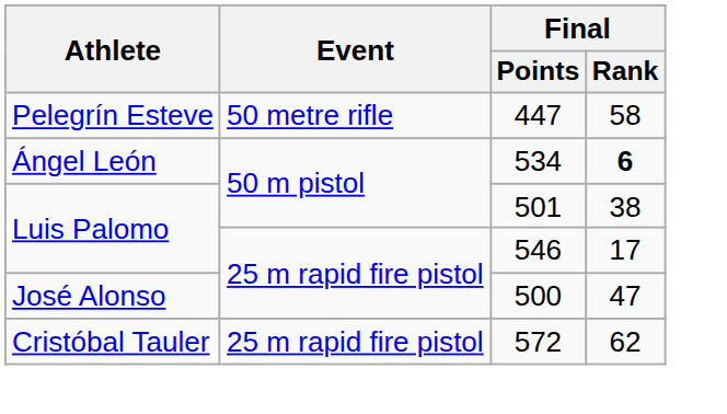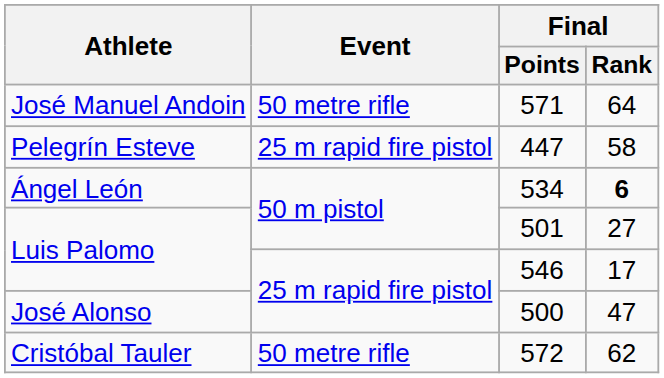 <table class="wikitable" style="font-size:90%">
 <tr>
 <th rowspan="2">Athlete</th>
 <th rowspan="2">Event</th>
 <th colspan=2>Final</th>
 </tr>
 <tr style="font-size:95%">
 <th>Points</th>
 <th>Rank</th>
 </tr>
 <tr align=center>
+<td align=left><a href='#'>José Manuel Andoin</a></td>
+<td align=left><a href='#'>50 metre rifle</a></td>
+<td>571</td>
+<td>64</td>
+</tr>
+<tr align=center>
 <td align=left><a href='#'>Pelegrín Esteve</a></td>
-<td align=left><a href='#'>50 metre rifle</a></td>
+<td align=left><a href='#'>25 m rapid fire pistol</a></td>
 <td>447</td>
 <td>58</td>
 </tr>
 <tr align=center>
 <td align=left><a href='#'>Ángel León</a></td>
 <td align=left rowspan=2><a href='#'>50 m pistol</a></td>
 <td>534</td>
 <td><strong>6</strong></td>
 </tr>
 <tr align=center>
 <td align=left rowspan=2><a href='#'>Luis Palomo</a></td>
 <td>501</td>
-<td>38</td>
+<td>27</td>
 </tr>
 <tr align=center>
 <td align=left rowspan=2><a href='#'>25 m rapid fire pistol</a></td>
 <td>546</td>
 <td>17</td>
 </tr>
 <tr align=center>
 <td align=left><a href='#'>José Alonso</a></td>
 <td>500</td>
 <td>47</td>
 </tr>
 <tr align=center>
 <td align=left><a href='#'>Cristóbal Tauler</a></td>
-<td align=left><a href='#'>25 m rapid fire pistol</a></td>
+<td align=left><a href='#'>50 metre rifle</a></td>
 <td>572</td>
 <td>62</td>
 </tr>
 </table>
